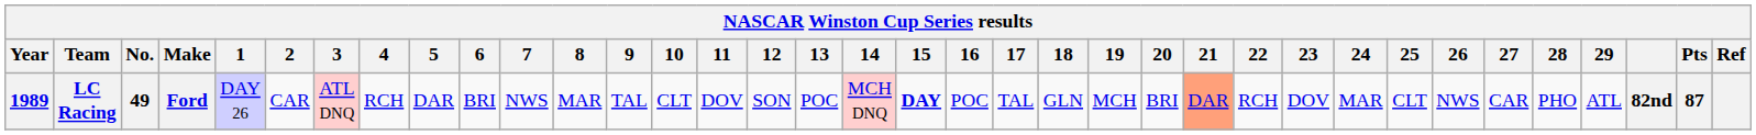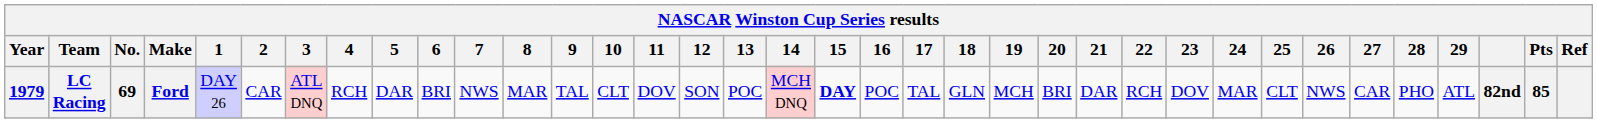 <table class="wikitable" style="text-align:center; font-size:75%">
 <tr>
 <th colspan=45><a href='#'>NASCAR</a> <a href='#'>Winston Cup Series</a> results</th>
 </tr>
 <tr>
 <th>Year</th>
 <th>Team</th>
 <th>No.</th>
 <th>Make</th>
 <th>1</th>
 <th>2</th>
 <th>3</th>
 <th>4</th>
 <th>5</th>
 <th>6</th>
 <th>7</th>
 <th>8</th>
 <th>9</th>
 <th>10</th>
 <th>11</th>
 <th>12</th>
 <th>13</th>
 <th>14</th>
 <th>15</th>
 <th>16</th>
 <th>17</th>
 <th>18</th>
 <th>19</th>
 <th>20</th>
 <th>21</th>
 <th>22</th>
 <th>23</th>
 <th>24</th>
 <th>25</th>
 <th>26</th>
 <th>27</th>
 <th>28</th>
 <th>29</th>
 <th></th>
 <th>Pts</th>
 <th>Ref</th>
 </tr>
 <tr>
-<th><a href='#'>1989</a></th>
+<th><a href='#'>1979</a></th>
 <th><a href='#'>LC Racing</a></th>
-<th>49</th>
+<th>69</th>
 <th><a href='#'>Ford</a></th>
 <td style="background:#CFCFFF;"><a href='#'>DAY</a><br><small>26</small></td>
 <td><a href='#'>CAR</a></td>
 <td style="background:#FFCFCF;"><a href='#'>ATL</a><br><small>DNQ</small></td>
 <td><a href='#'>RCH</a></td>
 <td><a href='#'>DAR</a></td>
 <td><a href='#'>BRI</a></td>
 <td><a href='#'>NWS</a></td>
 <td><a href='#'>MAR</a></td>
 <td><a href='#'>TAL</a></td>
 <td><a href='#'>CLT</a></td>
 <td><a href='#'>DOV</a></td>
 <td><a href='#'>SON</a></td>
 <td><a href='#'>POC</a></td>
 <td style="background:#FFCFCF;"><a href='#'>MCH</a><br><small>DNQ</small></td>
 <td><strong><a href='#'>DAY</a></strong></td>
 <td><a href='#'>POC</a></td>
 <td><a href='#'>TAL</a></td>
 <td><a href='#'>GLN</a></td>
 <td><a href='#'>MCH</a></td>
 <td><a href='#'>BRI</a></td>
-<td style="background: lightsalmon;"><a href='#'>DAR</a></td>
+<td><a href='#'>DAR</a></td>
 <td><a href='#'>RCH</a></td>
 <td><a href='#'>DOV</a></td>
 <td><a href='#'>MAR</a></td>
 <td><a href='#'>CLT</a></td>
 <td><a href='#'>NWS</a></td>
 <td><a href='#'>CAR</a></td>
 <td><a href='#'>PHO</a></td>
 <td><a href='#'>ATL</a></td>
 <th>82nd</th>
-<th>87</th>
+<th>85</th>
 <th></th>
 </tr>
 </table>
